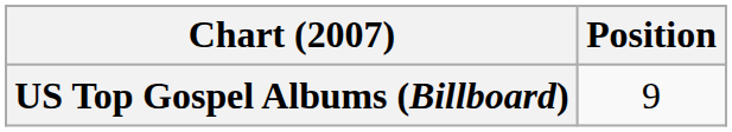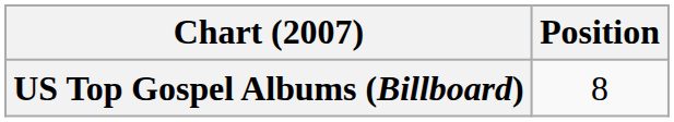 <table class="wikitable plainrowheaders" style="text-align:center">
 <tr>
 <th scope="col">Chart (2007)</th>
 <th scope="col">Position</th>
 </tr>
 <tr>
 <th scope="row">US Top Gospel Albums (<em>Billboard</em>)</th>
-<td>9</td>
+<td>8</td>
 </tr>
 </table>
